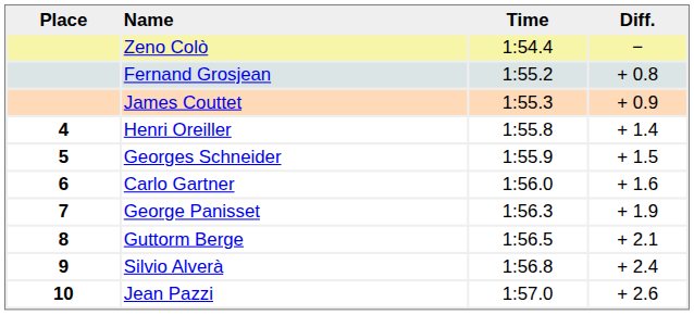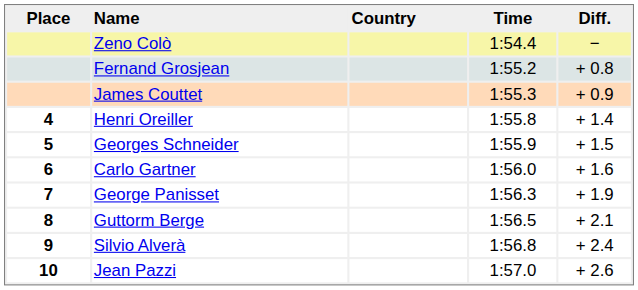 <table style="border-style:solid; border-width:1px;border-color:#808080; background-color:#EFEFEF;" cellspacing="2" cellpadding="2" width="600">
 <tr bgcolor="#EFEFEF">
 <th>Place</th>
 <th align="left">Name</th>
+<th align="left">Country</th>
 <th>Time</th>
 <th>Diff.</th>
 </tr>
 <tr align="left" valign="top" bgcolor="#F7F6A8">
 <th align="center"></th>
 <td align="left"><a href='#'>Zeno Colò</a></td>
+<td></td>
 <td align="center">1:54.4</td>
 <td align="center">−</td>
 </tr>
 <tr align="left" valign="top" bgcolor="#DCE5E5">
 <th align="center"></th>
 <td align="left"><a href='#'>Fernand Grosjean</a></td>
+<td></td>
 <td align="center">1:55.2</td>
 <td align="center">+ 0.8</td>
 </tr>
 <tr align="left" valign="top" bgcolor="#FFDAB9">
 <th align="center"></th>
 <td align="left"><a href='#'>James Couttet</a></td>
+<td></td>
 <td align="center">1:55.3</td>
 <td align="center">+ 0.9</td>
 </tr>
 <tr align="left" valign="top" bgcolor="#FFFFFF">
 <th align="center">4</th>
 <td align="left"><a href='#'>Henri Oreiller</a></td>
+<td></td>
 <td align="center">1:55.8</td>
 <td align="center">+ 1.4</td>
 </tr>
 <tr align="left" valign="top" bgcolor="#FFFFFF">
 <th align="center">5</th>
 <td align="left"><a href='#'>Georges Schneider</a></td>
+<td></td>
 <td align="center">1:55.9</td>
 <td align="center">+ 1.5</td>
 </tr>
 <tr align="left" valign="top" bgcolor="#FFFFFF">
 <th align="center">6</th>
 <td align="left"><a href='#'>Carlo Gartner</a></td>
+<td></td>
 <td align="center">1:56.0</td>
 <td align="center">+ 1.6</td>
 </tr>
 <tr align="left" valign="top" bgcolor="#FFFFFF">
 <th align="center">7</th>
 <td align="left"><a href='#'>George Panisset</a></td>
+<td></td>
 <td align="center">1:56.3</td>
 <td align="center">+ 1.9</td>
 </tr>
 <tr align="left" valign="top" bgcolor="#FFFFFF">
 <th align="center">8</th>
 <td align="left"><a href='#'>Guttorm Berge</a></td>
+<td></td>
 <td align="center">1:56.5</td>
 <td align="center">+ 2.1</td>
 </tr>
 <tr align="left" valign="top" bgcolor="#FFFFFF">
 <th align="center">9</th>
 <td align="left"><a href='#'>Silvio Alverà</a></td>
+<td></td>
 <td align="center">1:56.8</td>
 <td align="center">+ 2.4</td>
 </tr>
 <tr align="left" valign="top" bgcolor="#FFFFFF">
 <th align="center">10</th>
 <td align="left"><a href='#'>Jean Pazzi</a></td>
+<td></td>
 <td align="center">1:57.0</td>
 <td align="center">+ 2.6</td>
 </tr>
 </table>
